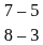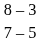 <table style="text-align:center">
 <tr>
 <th width=200></th>
 <th width=100></th>
 <th width=200></th>
 </tr>
 <tr>
 <td align=right><strong></strong></td>
-<td>7 – 5</td>
+<td>8 – 3</td>
 <td align=left></td>
 </tr>
 <tr>
 <td align=right><strong></strong></td>
-<td>8 – 3</td>
+<td>7 – 5</td>
 <td align=left></td>
 </tr>
 </table>
